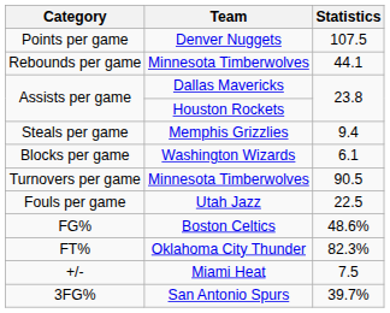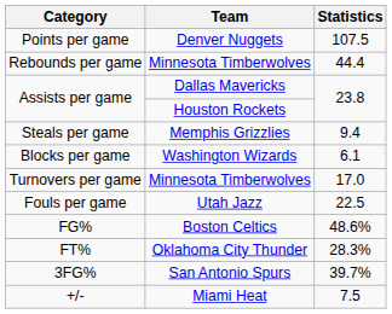 <table class="wikitable" style="text-align:center">
 <tr>
 <th>Category</th>
 <th>Team</th>
 <th>Statistics</th>
 </tr>
 <tr>
 <td>Points per game</td>
 <td><a href='#'>Denver Nuggets</a></td>
 <td>107.5</td>
 </tr>
 <tr>
 <td>Rebounds per game</td>
 <td><a href='#'>Minnesota Timberwolves</a></td>
-<td>44.1</td>
+<td>44.4</td>
 </tr>
 <tr>
 <td rowspan=2>Assists per game</td>
 <td><a href='#'>Dallas Mavericks</a></td>
 <td rowspan=2>23.8</td>
 </tr>
 <tr>
 <td><a href='#'>Houston Rockets</a></td>
 </tr>
 <tr>
 <td>Steals per game</td>
 <td><a href='#'>Memphis Grizzlies</a></td>
 <td>9.4</td>
 </tr>
 <tr>
 <td>Blocks per game</td>
 <td><a href='#'>Washington Wizards</a></td>
 <td>6.1</td>
 </tr>
 <tr>
 <td>Turnovers per game</td>
 <td><a href='#'>Minnesota Timberwolves</a></td>
-<td>90.5</td>
+<td>17.0</td>
 </tr>
 <tr>
 <td>Fouls per game</td>
 <td><a href='#'>Utah Jazz</a></td>
 <td>22.5</td>
 </tr>
 <tr>
 <td>FG%</td>
 <td><a href='#'>Boston Celtics</a></td>
 <td>48.6%</td>
 </tr>
 <tr>
 <td>FT%</td>
 <td><a href='#'>Oklahoma City Thunder</a></td>
-<td>82.3%</td>
+<td>28.3%</td>
+</tr>
+<tr>
+<td>3FG%</td>
+<td><a href='#'>San Antonio Spurs</a></td>
+<td>39.7%</td>
 </tr>
 <tr>
 <td>+/-</td>
 <td><a href='#'>Miami Heat</a></td>
 <td>7.5</td>
 </tr>
-<tr>
-<td>3FG%</td>
-<td><a href='#'>San Antonio Spurs</a></td>
-<td>39.7%</td>
-</tr>
 </table>
